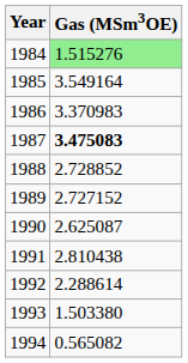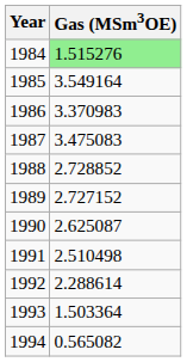 <table class="wikitable">
 <tr>
 <th>Year</th>
 <th>Gas (MSm<sup>3</sup>OE)</th>
 </tr>
 <tr>
 <td>1984</td>
 <td style="background: lightgreen;">1.515276</td>
 </tr>
 <tr>
 <td>1985</td>
 <td>3.549164</td>
 </tr>
 <tr>
 <td>1986</td>
 <td>3.370983</td>
 </tr>
 <tr>
 <td>1987</td>
-<td><strong>3.475083</strong></td>
+<td>3.475083</td>
 </tr>
 <tr>
 <td>1988</td>
 <td>2.728852</td>
 </tr>
 <tr>
 <td>1989</td>
 <td>2.727152</td>
 </tr>
 <tr>
 <td>1990</td>
 <td>2.625087</td>
 </tr>
 <tr>
 <td>1991</td>
-<td>2.810438</td>
+<td>2.510498</td>
 </tr>
 <tr>
 <td>1992</td>
 <td>2.288614</td>
 </tr>
 <tr>
 <td>1993</td>
-<td>1.503380</td>
+<td>1.503364</td>
 </tr>
 <tr>
 <td>1994</td>
 <td>0.565082</td>
 </tr>
 </table>
